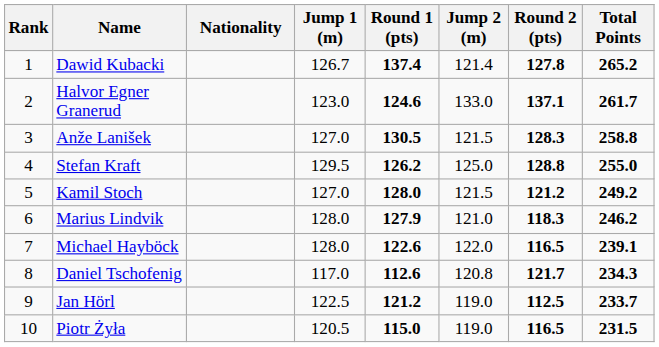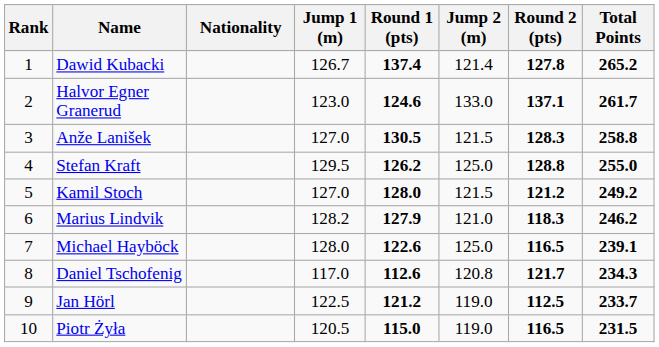 <table class="wikitable sortable" style="text-align: center;">
 <tr>
 <th>Rank</th>
 <th width=160>Name</th>
 <th width=110>Nationality</th>
 <th width=75>Jump 1 (m)</th>
 <th width=75>Round 1 (pts)</th>
 <th width=75>Jump 2 (m)</th>
 <th width=75>Round 2 (pts)</th>
 <th width=75>Total Points</th>
 </tr>
 <tr>
 <td>1</td>
 <td align=left><a href='#'>Dawid Kubacki</a></td>
 <td align=left></td>
 <td>126.7</td>
 <td><strong>137.4</strong></td>
 <td>121.4</td>
 <td><strong>127.8</strong></td>
 <td><strong>265.2</strong></td>
 </tr>
 <tr>
 <td>2</td>
 <td align=left><a href='#'>Halvor Egner Granerud</a></td>
 <td align=left></td>
 <td>123.0</td>
 <td><strong>124.6</strong></td>
 <td>133.0</td>
 <td><strong>137.1</strong></td>
 <td><strong>261.7</strong></td>
 </tr>
 <tr>
 <td>3</td>
 <td align=left><a href='#'>Anže Lanišek</a></td>
 <td align=left></td>
 <td>127.0</td>
 <td><strong>130.5</strong></td>
 <td>121.5</td>
 <td><strong>128.3</strong></td>
 <td><strong>258.8</strong></td>
 </tr>
 <tr>
 <td>4</td>
 <td align=left><a href='#'>Stefan Kraft</a></td>
 <td align=left></td>
 <td>129.5</td>
 <td><strong>126.2</strong></td>
 <td>125.0</td>
 <td><strong>128.8</strong></td>
 <td><strong>255.0</strong></td>
 </tr>
 <tr>
 <td>5</td>
 <td align=left><a href='#'>Kamil Stoch</a></td>
 <td align=left></td>
 <td>127.0</td>
 <td><strong>128.0</strong></td>
 <td>121.5</td>
 <td><strong>121.2</strong></td>
 <td><strong>249.2</strong></td>
 </tr>
 <tr>
 <td>6</td>
 <td align=left><a href='#'>Marius Lindvik</a></td>
 <td align=left></td>
-<td>128.0</td>
+<td>128.2</td>
 <td><strong>127.9</strong></td>
 <td>121.0</td>
 <td><strong>118.3</strong></td>
 <td><strong>246.2</strong></td>
 </tr>
 <tr>
 <td>7</td>
 <td align=left><a href='#'>Michael Hayböck</a></td>
 <td align=left></td>
 <td>128.0</td>
 <td><strong>122.6</strong></td>
-<td>122.0</td>
+<td>125.0</td>
 <td><strong>116.5</strong></td>
 <td><strong>239.1</strong></td>
 </tr>
 <tr>
 <td>8</td>
 <td align=left><a href='#'>Daniel Tschofenig</a></td>
 <td align=left></td>
 <td>117.0</td>
 <td><strong>112.6</strong></td>
 <td>120.8</td>
 <td><strong>121.7</strong></td>
 <td><strong>234.3</strong></td>
 </tr>
 <tr>
 <td>9</td>
 <td align=left><a href='#'>Jan Hörl</a></td>
 <td align=left></td>
 <td>122.5</td>
 <td><strong>121.2</strong></td>
 <td>119.0</td>
 <td><strong>112.5</strong></td>
 <td><strong>233.7</strong></td>
 </tr>
 <tr>
 <td>10</td>
 <td align=left><a href='#'>Piotr Żyła</a></td>
 <td align=left></td>
 <td>120.5</td>
 <td><strong>115.0</strong></td>
 <td>119.0</td>
 <td><strong>116.5</strong></td>
 <td><strong>231.5</strong></td>
 </tr>
 </table>
